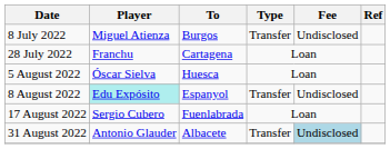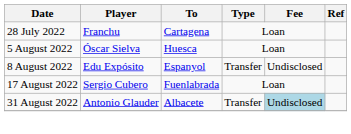 <table class="wikitable">
 <tr>
 <th>Date</th>
 <th>Player</th>
 <th>To</th>
 <th>Type</th>
 <th>Fee</th>
 <th>Ref</th>
-</tr>
-<tr>
-<td>8 July 2022</td>
-<td> <a href='#'>Miguel Atienza</a></td>
-<td><a href='#'>Burgos</a></td>
-<td align=center>Transfer</td>
-<td align=center>Undisclosed</td>
-<td align=center></td>
 </tr>
 <tr>
 <td>28 July 2022</td>
 <td> <a href='#'>Franchu</a></td>
 <td><a href='#'>Cartagena</a></td>
 <td colspan=2 align=center>Loan</td>
 <td align=center></td>
 </tr>
 <tr>
 <td>5 August 2022</td>
 <td> <a href='#'>Óscar Sielva</a></td>
 <td><a href='#'>Huesca</a></td>
 <td colspan=2 align=center>Loan</td>
 <td align=center></td>
 </tr>
 <tr>
 <td>8 August 2022</td>
-<td style="background: paleturquoise;"> <a href='#'>Edu Expósito</a></td>
+<td> <a href='#'>Edu Expósito</a></td>
 <td><a href='#'>Espanyol</a></td>
 <td align=center>Transfer</td>
 <td align=center>Undisclosed</td>
 <td align=center></td>
 </tr>
 <tr>
 <td>17 August 2022</td>
 <td> <a href='#'>Sergio Cubero</a></td>
 <td><a href='#'>Fuenlabrada</a></td>
 <td colspan=2 align=center>Loan</td>
 <td align=center></td>
 </tr>
 <tr>
 <td>31 August 2022</td>
 <td> <a href='#'>Antonio Glauder</a></td>
 <td><a href='#'>Albacete</a></td>
 <td align=center>Transfer</td>
 <td align=center style="background: lightblue;">Undisclosed</td>
 <td align=center></td>
 </tr>
 <tr>
 </tr>
 </table>
